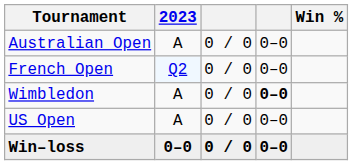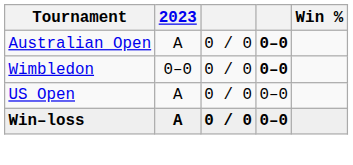 <table class="wikitable" style=text-align:center>
 <tr>
 <th>Tournament</th>
 <th><a href='#'>2023</a></th>
 <th></th>
 <th></th>
 <th>Win %</th>
 </tr>
 <tr>
 <td align=left><a href='#'>Australian Open</a></td>
 <td>A</td>
 <td>0 / 0</td>
-<td>0–0</td>
-<td></td>
-</tr>
-<tr>
-<td align=left><a href='#'>French Open</a></td>
-<td bgcolor=f0f8ff><a href='#'>Q2</a></td>
-<td>0 / 0</td>
-<td>0–0</td>
+<td><strong>0–0</strong></td>
 <td></td>
 </tr>
 <tr>
 <td align=left><a href='#'>Wimbledon</a></td>
-<td>A</td>
+<td>0–0</td>
 <td>0 / 0</td>
 <td><strong>0–0</strong></td>
 <td></td>
 </tr>
 <tr>
 <td align=left><a href='#'>US Open</a></td>
 <td>A</td>
 <td>0 / 0</td>
 <td>0–0</td>
 <td></td>
 </tr>
 <tr style=background:#efefef;font-weight:bold>
 <td align=left>Win–loss</td>
-<td>0–0</td>
+<td>A</td>
 <td>0 / 0</td>
 <td>0–0</td>
 <td></td>
 </tr>
 </table>
